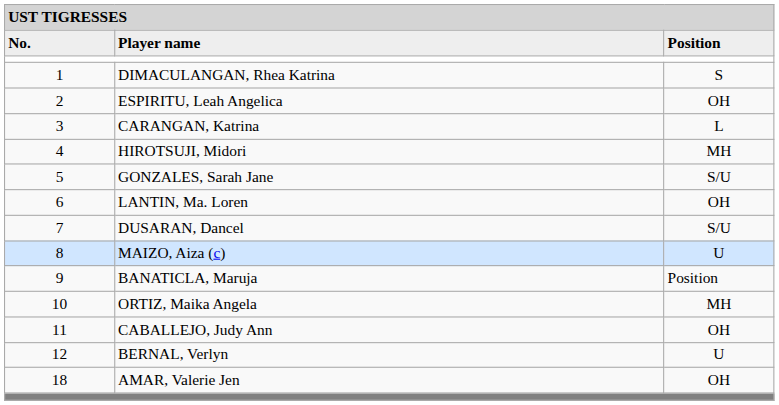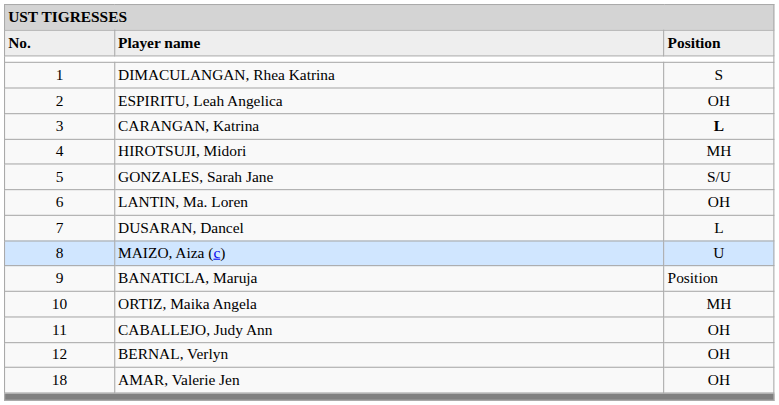 <table class="wikitable collapsible collapsed" style="font-size:90%;width:50em;">
 <tr>
 <th style="background:#D4D4D4; text-align:left;" colspan=3> UST TIGRESSES</th>
 </tr>
 <tr style="background:#EEEEEE; font-weight:bold;">
 <td width=10%>No.</td>
 <td width=50%>Player name</td>
 <td width=10%>Position</td>
 </tr>
 <tr style="background:#FFFFFF;">
 <td colspan=3 style="text-align:center"></td>
 </tr>
 <tr>
 <td style="text-align:center">1</td>
 <td>DIMACULANGAN, Rhea Katrina</td>
 <td style="text-align:center">S</td>
 </tr>
 <tr>
 <td style="text-align:center">2</td>
 <td>ESPIRITU, Leah Angelica</td>
 <td style="text-align:center">OH</td>
 </tr>
 <tr>
 <td style="text-align:center">3</td>
 <td>CARANGAN, Katrina</td>
-<td style="text-align:center">L</td>
+<td style="text-align:center"><strong>L</strong></td>
 </tr>
 <tr>
 <td style="text-align:center">4</td>
 <td>HIROTSUJI, Midori</td>
 <td style="text-align:center">MH</td>
 </tr>
 <tr>
 <td style="text-align:center">5</td>
 <td>GONZALES, Sarah Jane</td>
 <td style="text-align:center">S/U</td>
 </tr>
 <tr>
 <td style="text-align:center">6</td>
 <td>LANTIN, Ma. Loren</td>
 <td style="text-align:center">OH</td>
 </tr>
 <tr>
 <td style="text-align:center">7</td>
 <td>DUSARAN, Dancel</td>
-<td style="text-align:center">S/U</td>
+<td style="text-align:center">L</td>
 </tr>
 <tr style="background:#D0E6FF">
 <td style="text-align:center">8</td>
 <td>MAIZO, Aiza (<a href='#'>c</a>)</td>
 <td style="text-align:center">U</td>
 </tr>
 <tr>
 <td style="text-align:center">9</td>
 <td>BANATICLA, Maruja</td>
 <td width=10%>Position</td>
 </tr>
 <tr>
 <td style="text-align:center">10</td>
 <td>ORTIZ, Maika Angela</td>
 <td style="text-align:center">MH</td>
 </tr>
 <tr>
 <td style="text-align:center">11</td>
 <td>CABALLEJO, Judy Ann</td>
 <td style="text-align:center">OH</td>
 </tr>
 <tr>
 <td style="text-align:center">12</td>
 <td>BERNAL, Verlyn</td>
-<td style="text-align:center">U</td>
+<td style="text-align:center">OH</td>
 </tr>
 <tr>
 <td style="text-align:center">18</td>
 <td>AMAR, Valerie Jen</td>
 <td style="text-align:center">OH</td>
 </tr>
 <tr>
 <th style="background:gray;" colspan=3></th>
 </tr>
 <tr>
 </tr>
 </table>
